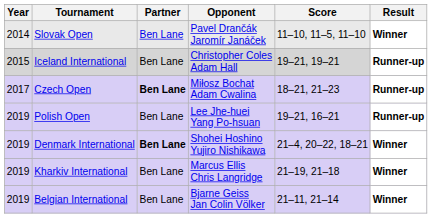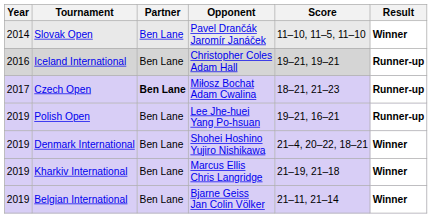 <table class="sortable wikitable" style="font-size: 90%;">
 <tr>
 <th>Year</th>
 <th>Tournament</th>
 <th>Partner</th>
 <th>Opponent</th>
 <th>Score</th>
 <th>Result</th>
 </tr>
 <tr style="background:#E9E9E9">
 <td align="center">2014</td>
 <td align="left"><a href='#'>Slovak Open</a></td>
 <td align="left"> <a href='#'>Ben Lane</a></td>
 <td align="left"> <a href='#'>Pavel Drančák</a> <br>  <a href='#'>Jaromír Janáček</a></td>
 <td align="left">11–10, 11–5, 11–10</td>
 <td style="text-align:left; background:white"> <strong>Winner</strong></td>
 </tr>
 <tr style="background:#D5D5D5">
-<td align="center">2015</td>
+<td align="center">2016</td>
 <td align="left"><a href='#'>Iceland International</a></td>
 <td align="left"> Ben Lane</td>
 <td align="left"> <a href='#'>Christopher Coles</a> <br>  <a href='#'>Adam Hall</a></td>
 <td align="left">19–21, 19–21</td>
 <td style="text-align:left; background:white"> <strong>Runner-up</strong></td>
 </tr>
 <tr style="background:#D8CEF6">
 <td align="center">2017</td>
 <td align="left"><a href='#'>Czech Open</a></td>
 <td align="left"><strong> Ben Lane</strong></td>
 <td align="left"> <a href='#'>Miłosz Bochat</a> <br>  <a href='#'>Adam Cwalina</a></td>
 <td align="left">18–21, 21–23</td>
 <td style="text-align:left; background:white"> <strong>Runner-up</strong></td>
 </tr>
 <tr style="background:#D8CEF6">
 <td align="center">2019</td>
 <td align="left"><a href='#'>Polish Open</a></td>
 <td align="left"> Ben Lane</td>
 <td align="left"> <a href='#'>Lee Jhe-huei</a> <br>  <a href='#'>Yang Po-hsuan</a></td>
 <td align="left">19–21, 16–21</td>
 <td style="text-align:left; background:white"> <strong>Runner-up</strong></td>
 </tr>
 <tr style="background:#D8CEF6">
 <td align="center">2019</td>
 <td align="left"><a href='#'>Denmark International</a></td>
-<td align="left"><strong> Ben Lane</strong></td>
+<td align="left"> Ben Lane</td>
 <td align="left"> <a href='#'>Shohei Hoshino</a> <br>  <a href='#'>Yujiro Nishikawa</a></td>
 <td align="left">21–4, 20–22, 18–21</td>
 <td style="text-align:left; background:white"> <strong>Winner</strong></td>
 </tr>
 <tr style="background:#D8CEF6">
 <td align="center">2019</td>
 <td align="left"><a href='#'>Kharkiv International</a></td>
 <td align="left"> Ben Lane</td>
 <td align="left"> <a href='#'>Marcus Ellis</a> <br>  <a href='#'>Chris Langridge</a></td>
 <td align="left">21–19, 21–18</td>
 <td style="text-align:left; background:white"> <strong>Winner</strong></td>
 </tr>
 <tr style="background:#D8CEF6">
 <td align="center">2019</td>
 <td align="left"><a href='#'>Belgian International</a></td>
 <td align="left"> Ben Lane</td>
 <td align="left"> <a href='#'>Bjarne Geiss</a> <br>  <a href='#'>Jan Colin Völker</a></td>
 <td align="left">21–11, 21–14</td>
 <td style="text-align:left; background:white"> <strong>Winner</strong></td>
 </tr>
 </table>
